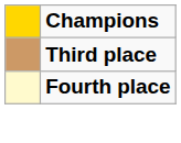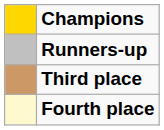 <table class="wikitable" style="text-align:center">
 <tr>
 <td style="background:gold" width="20"></td>
 <td align="left"><strong>Champions</strong></td>
+</tr>
+<tr>
+<td style="background:silver" width="20"></td>
+<td align="left"><strong>Runners-up</strong></td>
 </tr>
 <tr>
 <td style="background:#cc9966" width="20"></td>
 <td align="left"><strong>Third place</strong></td>
 </tr>
 <tr>
 <td style="background:lemonchiffon" width="20"></td>
 <td align="left"><strong>Fourth place</strong></td>
 </tr>
 </table>
